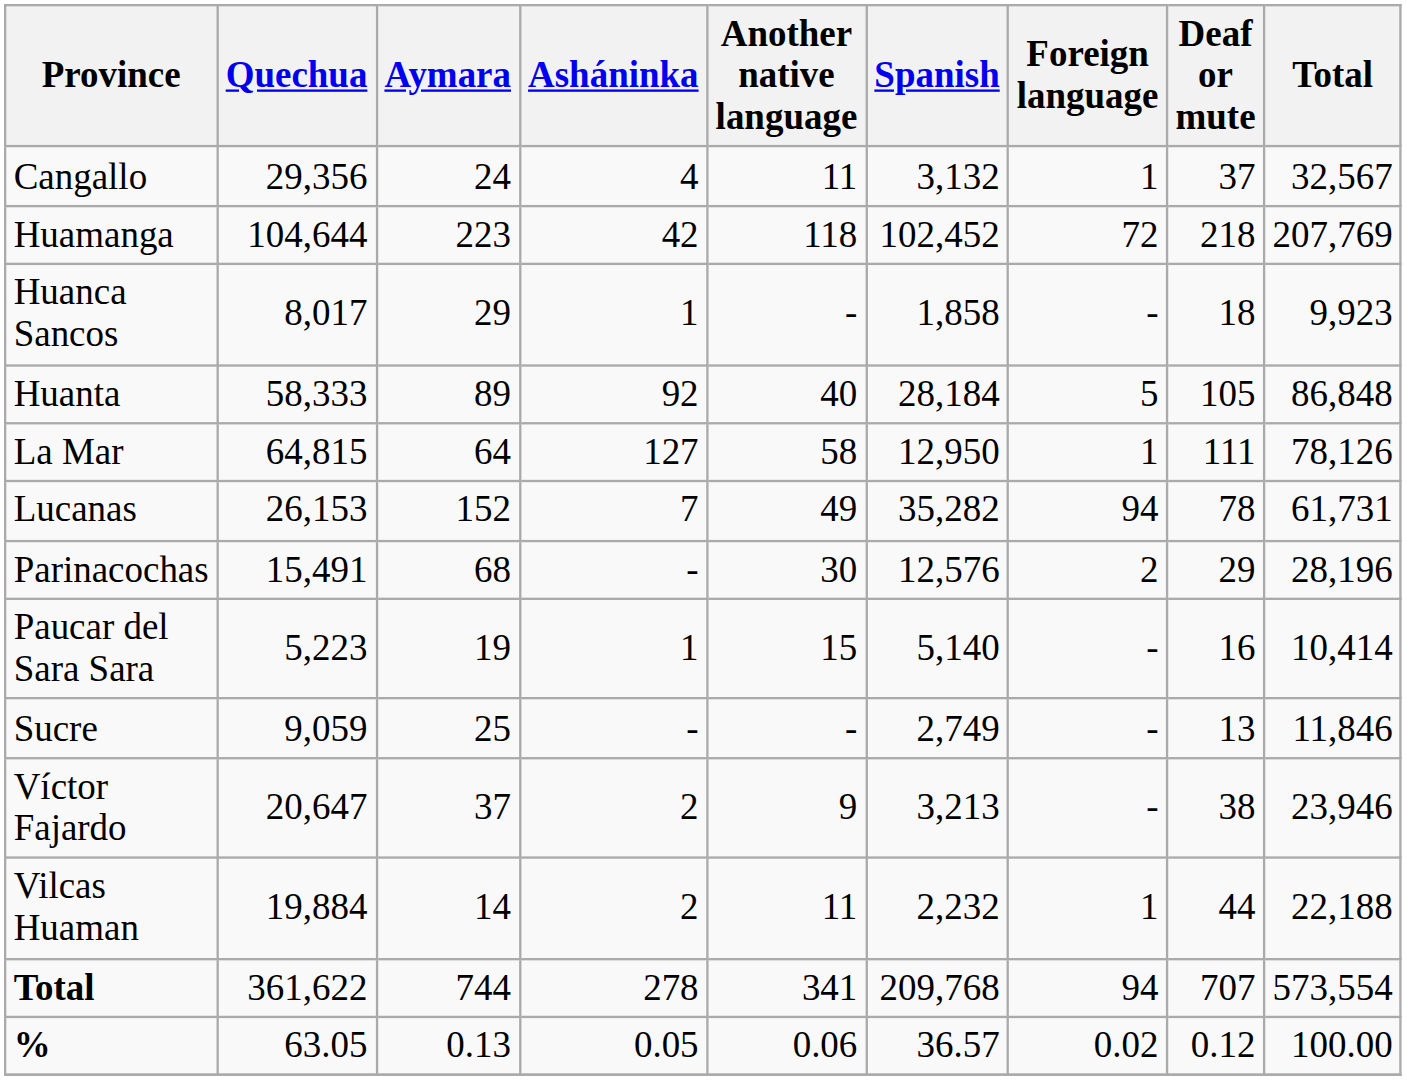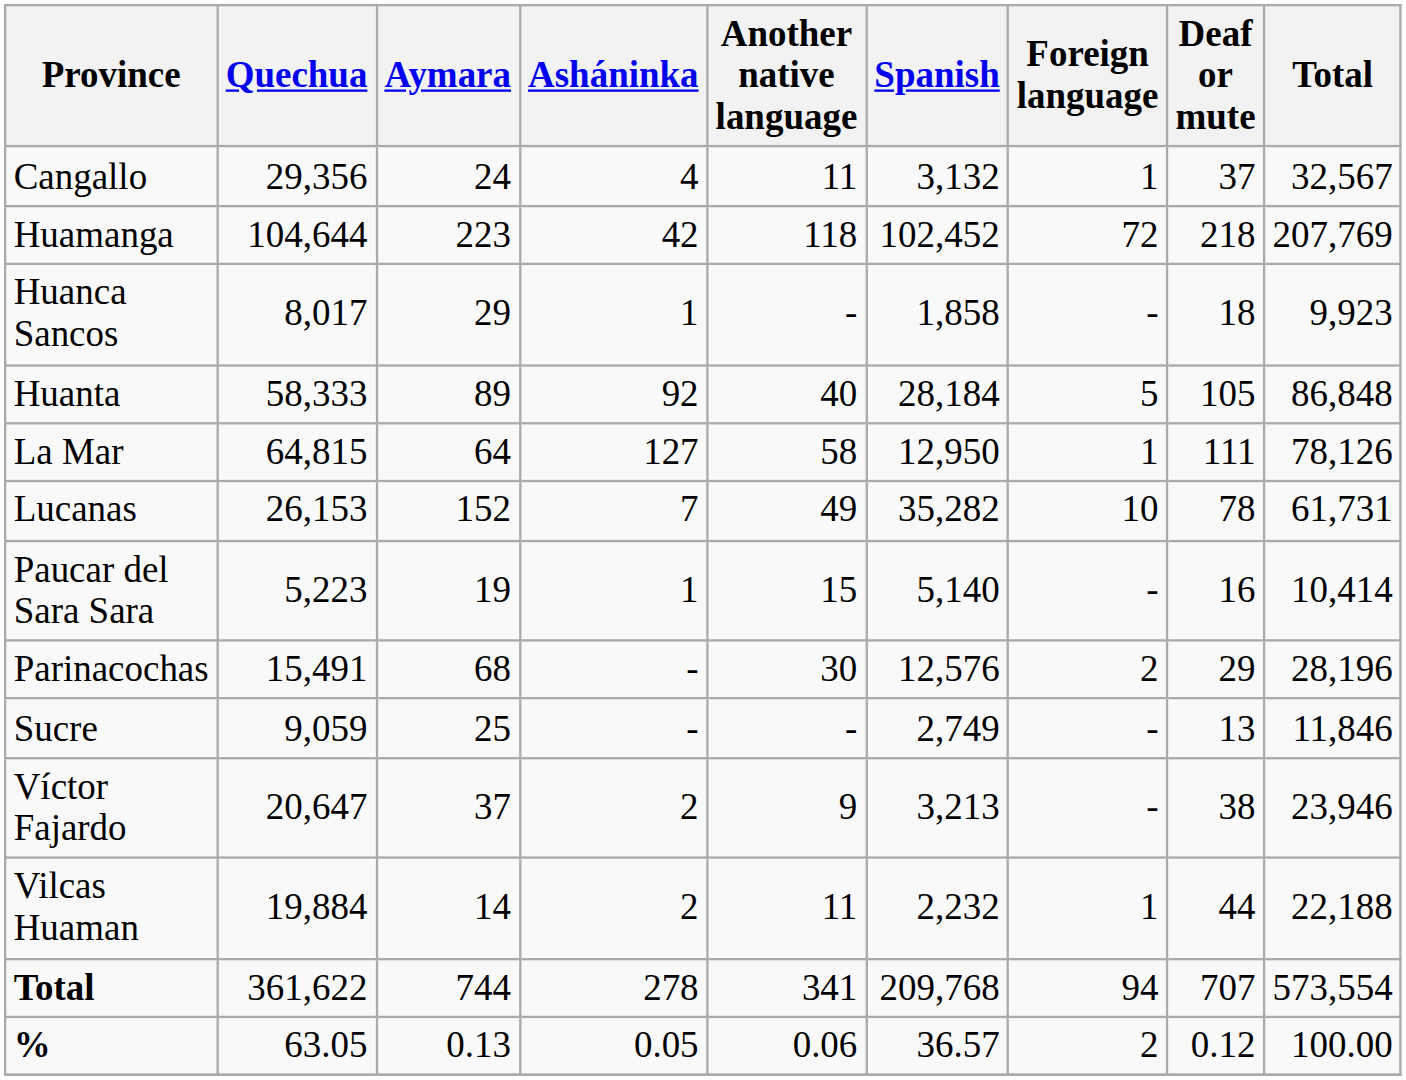 <table class="wikitable" style="width:35%;">
 <tr bgcolor=#EFEFEF>
 <th>Province</th>
 <th><a href='#'>Quechua</a></th>
 <th><a href='#'>Aymara</a></th>
 <th><a href='#'>Asháninka</a></th>
 <th>Another native language</th>
 <th><a href='#'>Spanish</a></th>
 <th>Foreign language</th>
 <th>Deaf or mute</th>
 <th>Total</th>
 </tr>
 <tr>
 <td>Cangallo</td>
 <td align="right">29,356</td>
 <td align="right">24</td>
 <td align="right">4</td>
 <td align="right">11</td>
 <td align="right">3,132</td>
 <td align="right">1</td>
 <td align="right">37</td>
 <td align="right">32,567</td>
 </tr>
 <tr>
 <td>Huamanga</td>
 <td align="right">104,644</td>
 <td align="right">223</td>
 <td align="right">42</td>
 <td align="right">118</td>
 <td align="right">102,452</td>
 <td align="right">72</td>
 <td align="right">218</td>
 <td align="right">207,769</td>
 </tr>
 <tr>
 <td>Huanca Sancos</td>
 <td align="right">8,017</td>
 <td align="right">29</td>
 <td align="right">1</td>
 <td align="right">-</td>
 <td align="right">1,858</td>
 <td align="right">-</td>
 <td align="right">18</td>
 <td align="right">9,923</td>
 </tr>
 <tr>
 <td>Huanta</td>
 <td align="right">58,333</td>
 <td align="right">89</td>
 <td align="right">92</td>
 <td align="right">40</td>
 <td align="right">28,184</td>
 <td align="right">5</td>
 <td align="right">105</td>
 <td align="right">86,848</td>
 </tr>
 <tr>
 <td>La Mar</td>
 <td align="right">64,815</td>
 <td align="right">64</td>
 <td align="right">127</td>
 <td align="right">58</td>
 <td align="right">12,950</td>
 <td align="right">1</td>
 <td align="right">111</td>
 <td align="right">78,126</td>
 </tr>
 <tr>
 <td>Lucanas</td>
 <td align="right">26,153</td>
 <td align="right">152</td>
 <td align="right">7</td>
 <td align="right">49</td>
 <td align="right">35,282</td>
-<td align="right">94</td>
+<td align="right">10</td>
 <td align="right">78</td>
 <td align="right">61,731</td>
+</tr>
+<tr>
+<td>Paucar del Sara Sara</td>
+<td align="right">5,223</td>
+<td align="right">19</td>
+<td align="right">1</td>
+<td align="right">15</td>
+<td align="right">5,140</td>
+<td align="right">-</td>
+<td align="right">16</td>
+<td align="right">10,414</td>
 </tr>
 <tr>
 <td>Parinacochas</td>
 <td align="right">15,491</td>
 <td align="right">68</td>
 <td align="right">-</td>
 <td align="right">30</td>
 <td align="right">12,576</td>
 <td align="right">2</td>
 <td align="right">29</td>
 <td align="right">28,196</td>
-</tr>
-<tr>
-<td>Paucar del Sara Sara</td>
-<td align="right">5,223</td>
-<td align="right">19</td>
-<td align="right">1</td>
-<td align="right">15</td>
-<td align="right">5,140</td>
-<td align="right">-</td>
-<td align="right">16</td>
-<td align="right">10,414</td>
 </tr>
 <tr>
 <td>Sucre</td>
 <td align="right">9,059</td>
 <td align="right">25</td>
 <td align="right">-</td>
 <td align="right">-</td>
 <td align="right">2,749</td>
 <td align="right">-</td>
 <td align="right">13</td>
 <td align="right">11,846</td>
 </tr>
 <tr>
 <td>Víctor Fajardo</td>
 <td align="right">20,647</td>
 <td align="right">37</td>
 <td align="right">2</td>
 <td align="right">9</td>
 <td align="right">3,213</td>
 <td align="right">-</td>
 <td align="right">38</td>
 <td align="right">23,946</td>
 </tr>
 <tr>
 <td>Vilcas Huaman</td>
 <td align="right">19,884</td>
 <td align="right">14</td>
 <td align="right">2</td>
 <td align="right">11</td>
 <td align="right">2,232</td>
 <td align="right">1</td>
 <td align="right">44</td>
 <td align="right">22,188</td>
 </tr>
 <tr>
 <td><strong>Total</strong></td>
 <td align="right">361,622</td>
 <td align="right">744</td>
 <td align="right">278</td>
 <td align="right">341</td>
 <td align="right">209,768</td>
 <td align="right">94</td>
 <td align="right">707</td>
 <td align="right">573,554</td>
 </tr>
 <tr>
 <td><strong>%</strong></td>
 <td align="right">63.05</td>
 <td align="right">0.13</td>
 <td align="right">0.05</td>
 <td align="right">0.06</td>
 <td align="right">36.57</td>
-<td align="right">0.02</td>
+<td align="right">2</td>
 <td align="right">0.12</td>
 <td align="right">100.00</td>
 </tr>
 <tr>
 </tr>
 </table>
